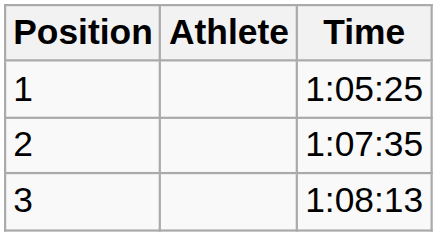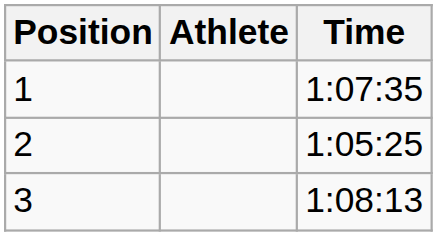 <table class="wikitable">
 <tr>
 <th>Position</th>
 <th>Athlete</th>
 <th>Time</th>
 </tr>
 <tr>
 <td>1</td>
 <td></td>
-<td>1:05:25</td>
+<td>1:07:35</td>
 </tr>
 <tr>
 <td>2</td>
 <td></td>
-<td>1:07:35</td>
+<td>1:05:25</td>
 </tr>
 <tr>
 <td>3</td>
 <td></td>
 <td>1:08:13</td>
 </tr>
 </table>
